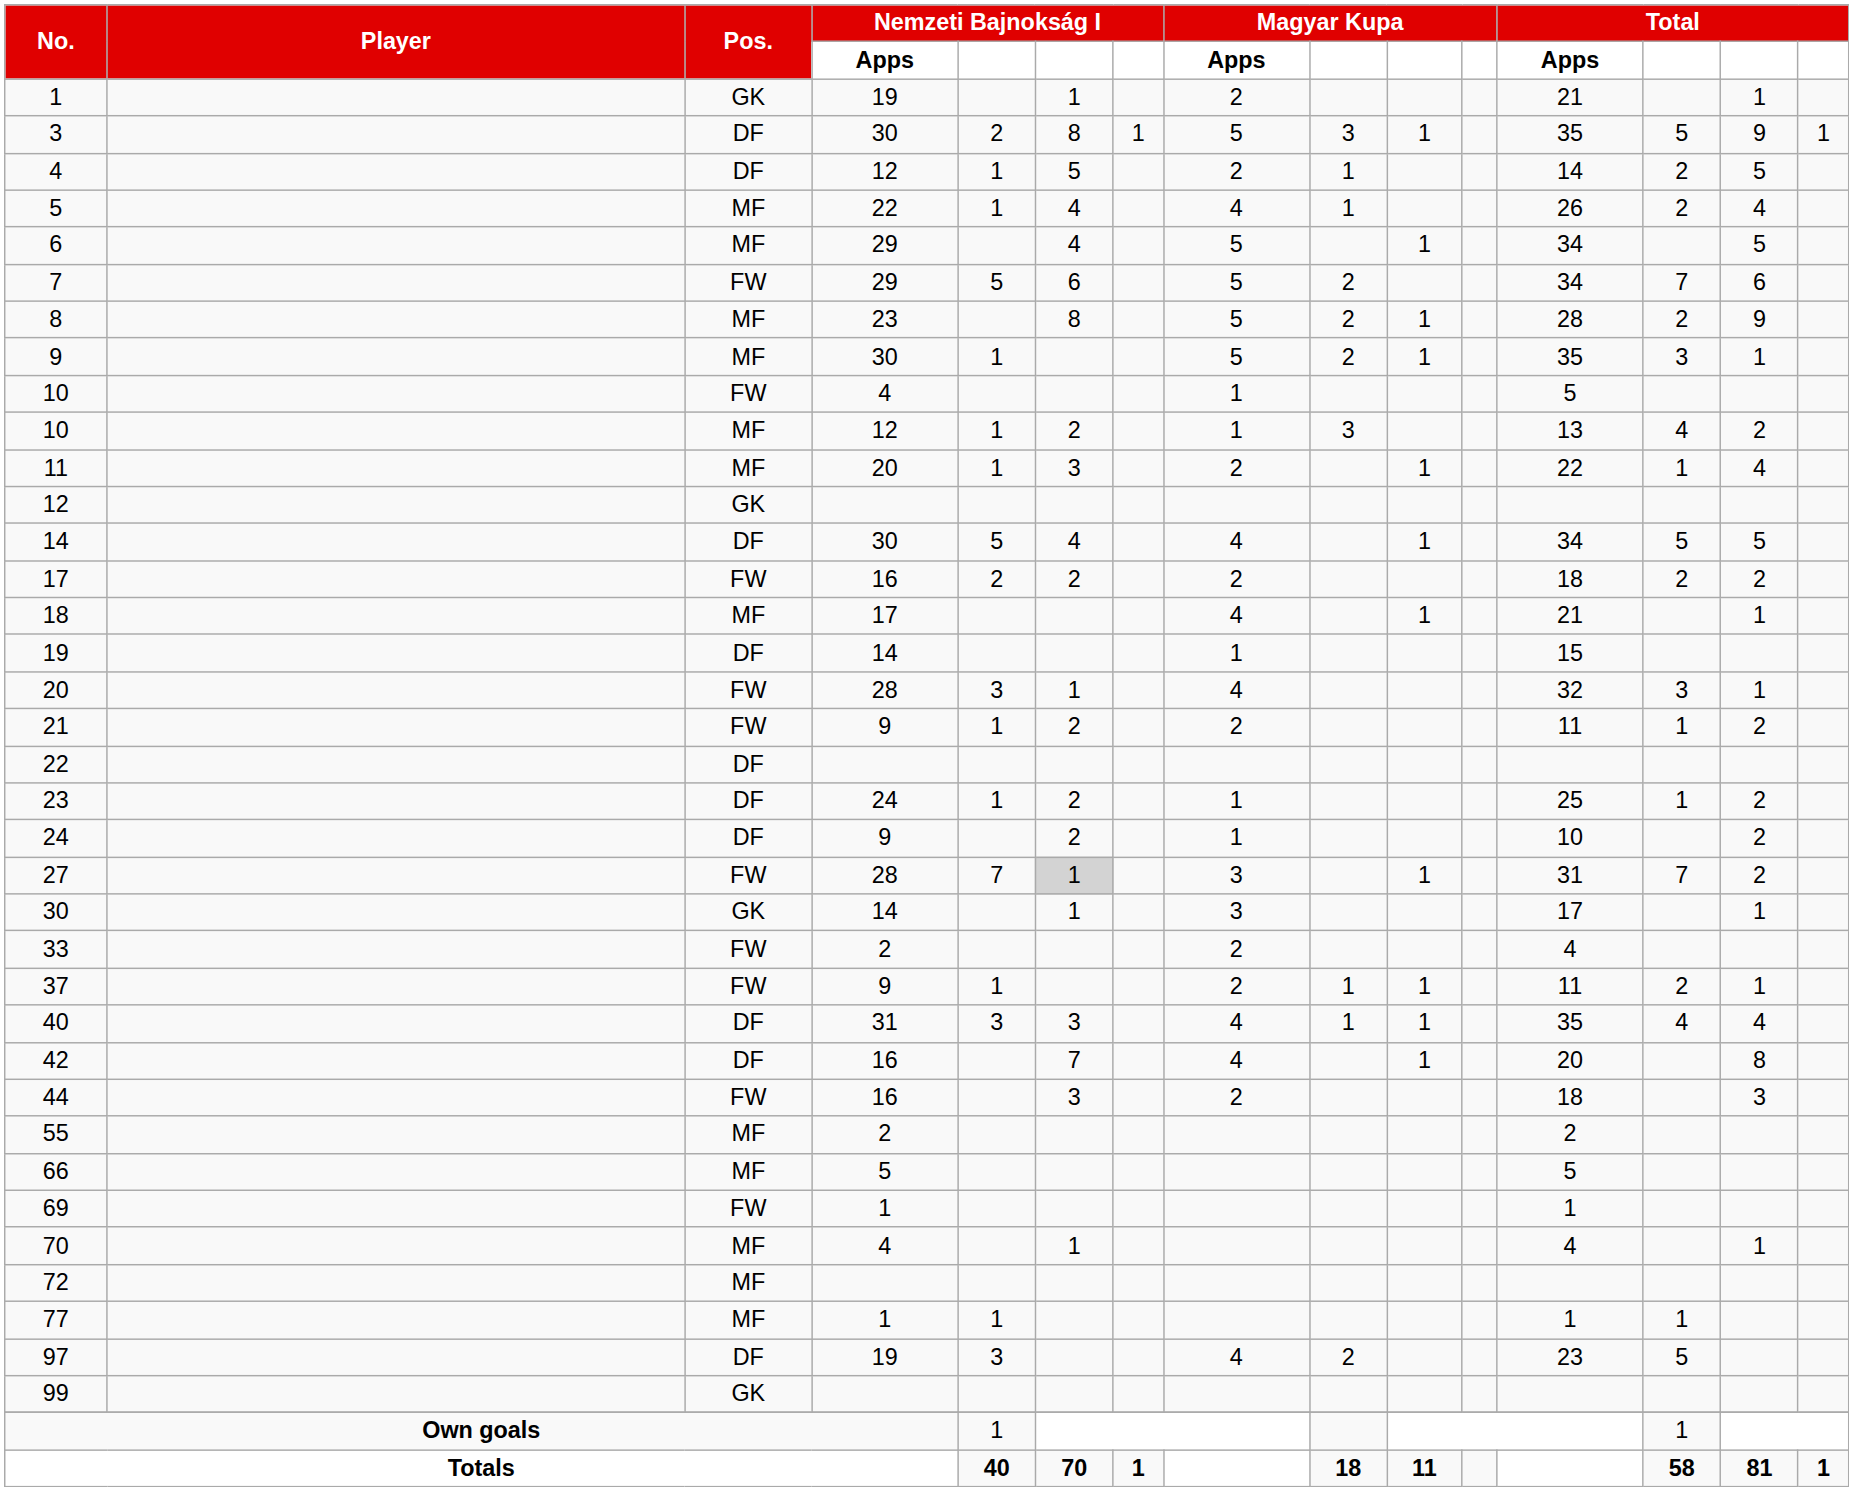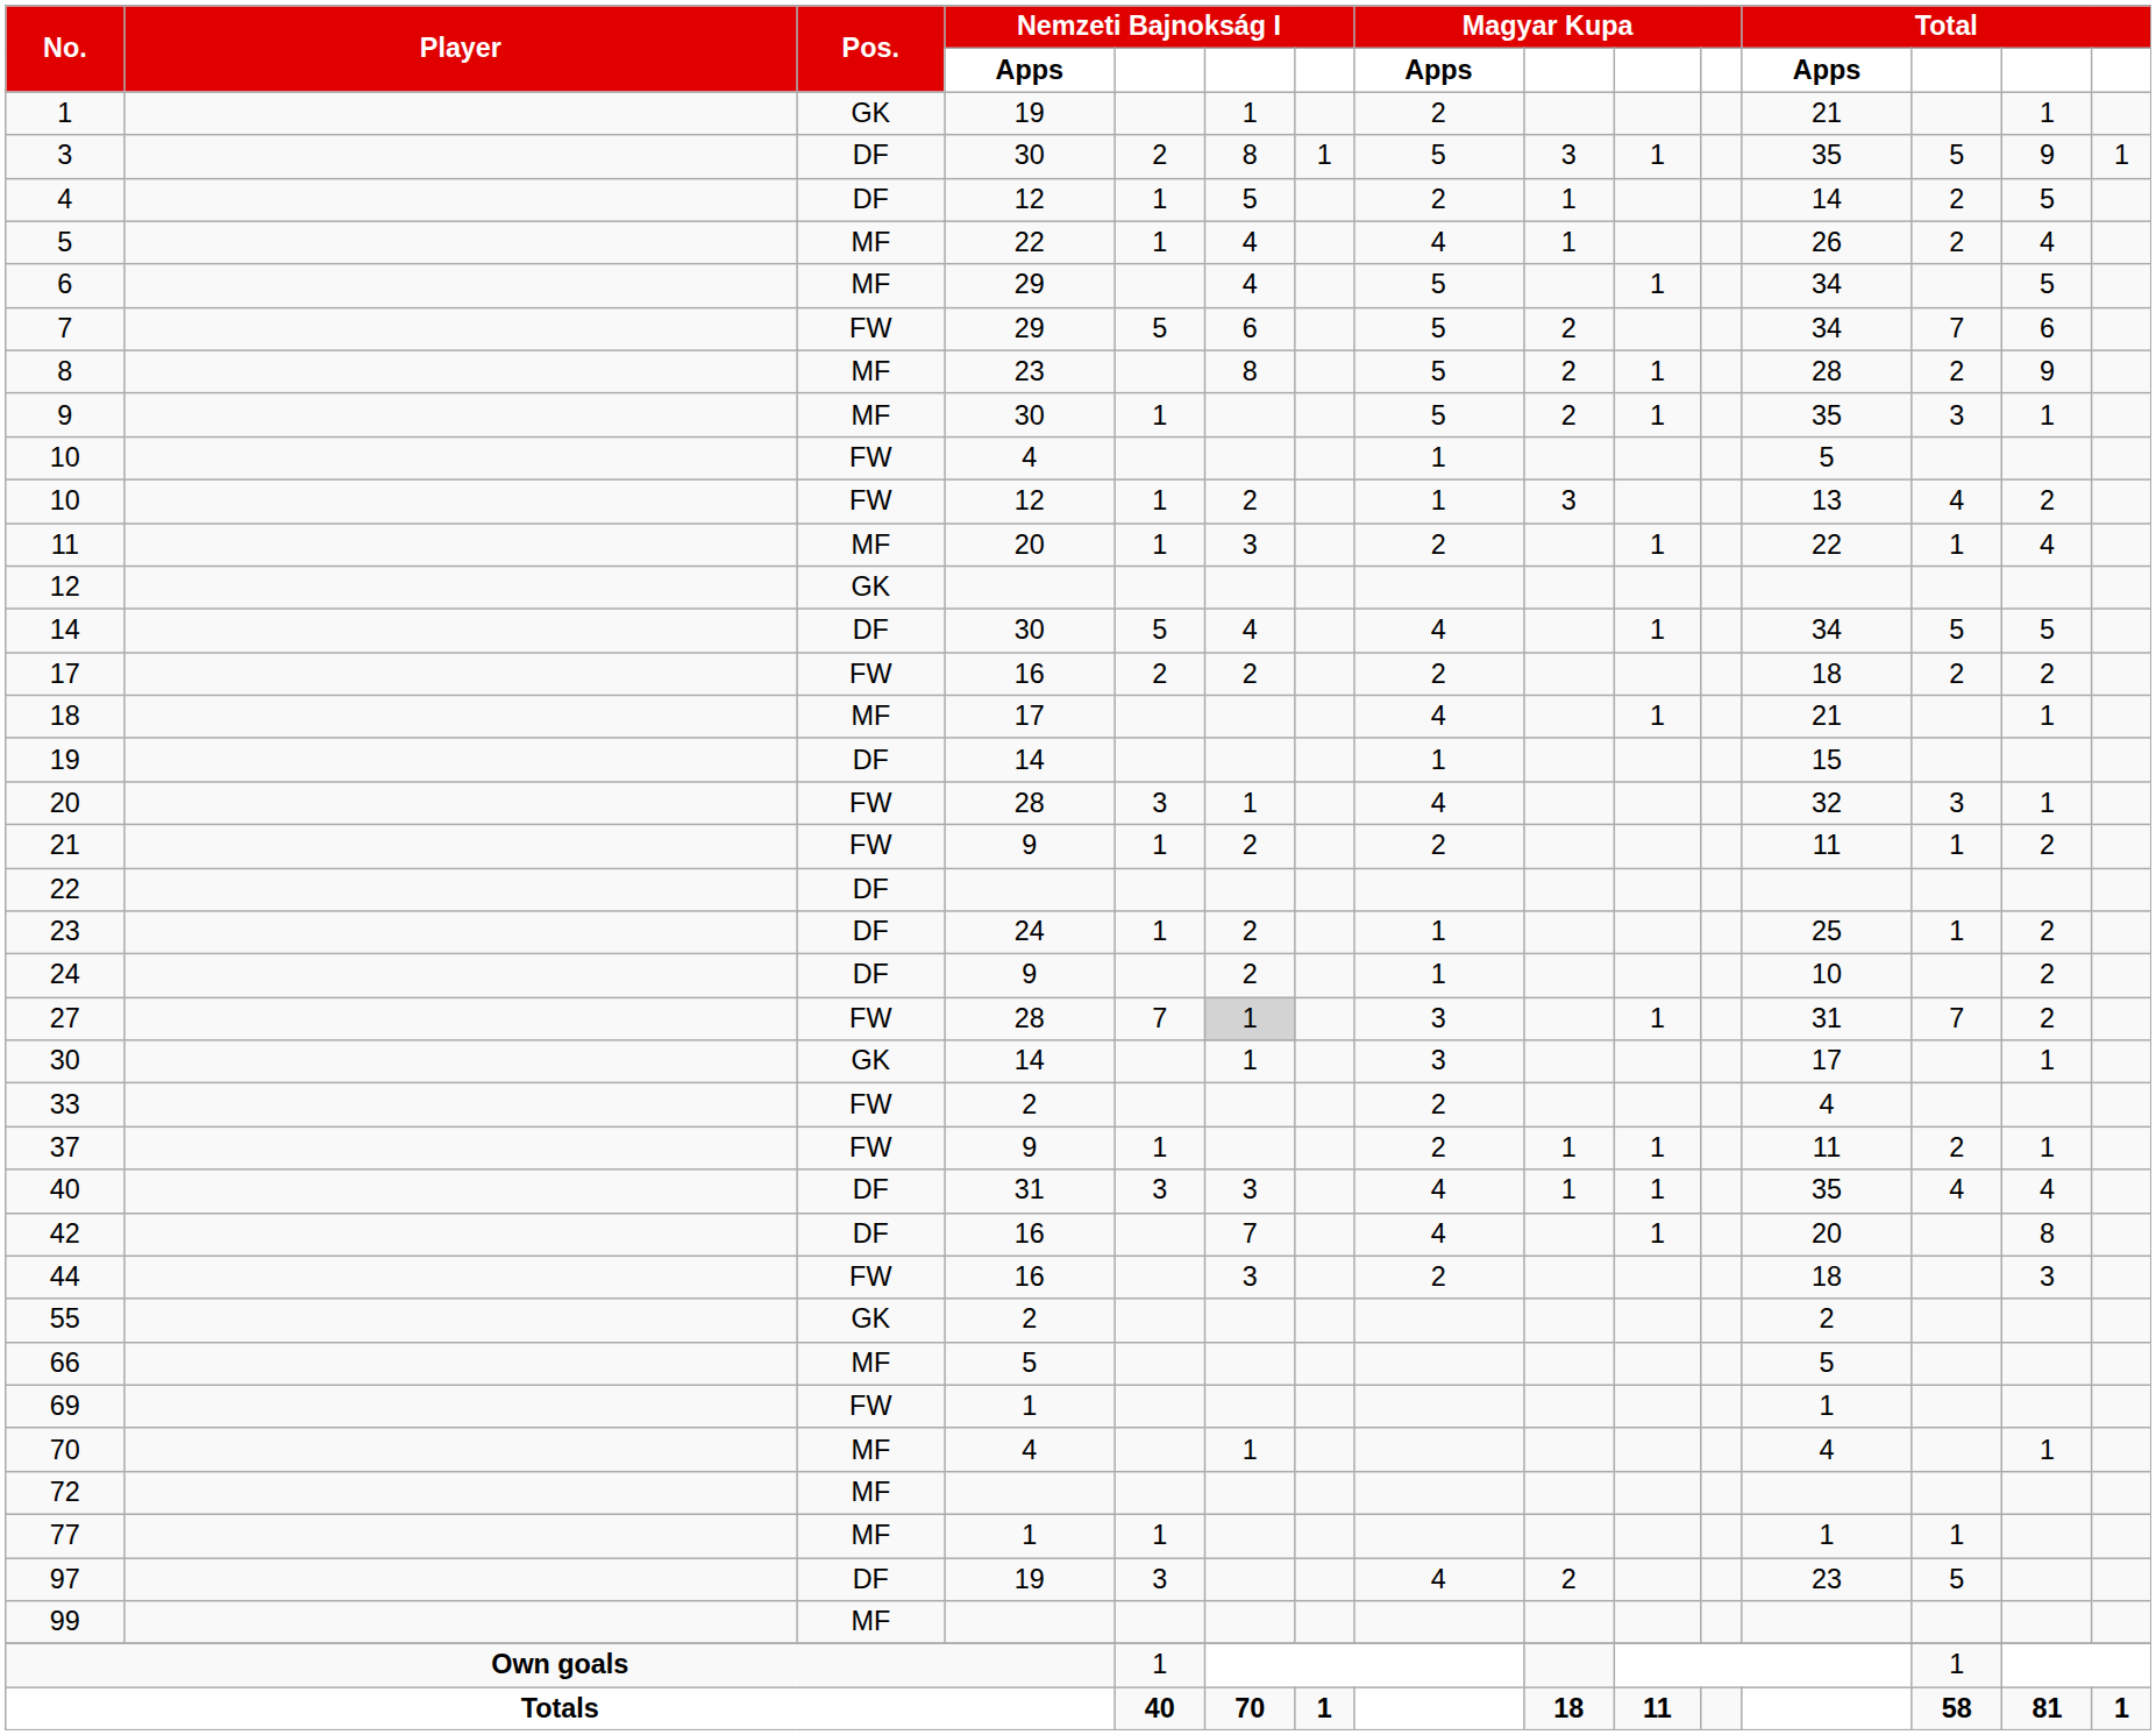 <table class="wikitable sortable alternance" style="text-align:center;width:100%">
 <tr>
 <th rowspan="2" style="background-color:#E00000;color:white;width:5px">No.</th>
 <th rowspan="2" style="background-color:#E00000;color:white;width:180px">Player</th>
 <th rowspan="2" style="background-color:#E00000;color:white;width:5px">Pos.</th>
 <th colspan="4" style="background:#E00000;color:white">Nemzeti Bajnokság I</th>
 <th colspan="4" style="background:#E00000;color:white">Magyar Kupa</th>
 <th colspan="4" style="background:#E00000;color:white">Total</th>
 </tr>
 <tr style="text-align:center">
 <th width="4" style="background-color:white;color:black">Apps</th>
 <th width="4" style="background-color:white"></th>
 <th width="4" style="background-color:white"></th>
 <th width="4" style="background-color:white"></th>
 <th width="4" style="background-color:white;color:black">Apps</th>
 <th width="4" style="background-color:white"></th>
 <th width="4" style="background-color:white"></th>
 <th width="4" style="background-color:white"></th>
 <th width="4" style="background-color:white;color:black">Apps</th>
 <th width="4" style="background-color:white"></th>
 <th width="4" style="background-color:white"></th>
 <th width="4" style="background-color:white"></th>
 </tr>
 <tr>
 <td>1</td>
 <td> </td>
 <td>GK</td>
 <td>19</td>
 <td></td>
 <td>1</td>
 <td></td>
 <td>2</td>
 <td></td>
 <td></td>
 <td></td>
 <td>21</td>
 <td></td>
 <td>1</td>
 <td></td>
 </tr>
 <tr>
 <td>3</td>
 <td> </td>
 <td>DF</td>
 <td>30</td>
 <td>2</td>
 <td>8</td>
 <td>1</td>
 <td>5</td>
 <td>3</td>
 <td>1</td>
 <td></td>
 <td>35</td>
 <td>5</td>
 <td>9</td>
 <td>1</td>
 </tr>
 <tr>
 <td>4</td>
 <td> </td>
 <td>DF</td>
 <td>12</td>
 <td>1</td>
 <td>5</td>
 <td></td>
 <td>2</td>
 <td>1</td>
 <td></td>
 <td></td>
 <td>14</td>
 <td>2</td>
 <td>5</td>
 <td></td>
 </tr>
 <tr>
 <td>5</td>
 <td> </td>
 <td>MF</td>
 <td>22</td>
 <td>1</td>
 <td>4</td>
 <td></td>
 <td>4</td>
 <td>1</td>
 <td></td>
 <td></td>
 <td>26</td>
 <td>2</td>
 <td>4</td>
 <td></td>
 </tr>
 <tr>
 <td>6</td>
 <td> </td>
 <td>MF</td>
 <td>29</td>
 <td></td>
 <td>4</td>
 <td></td>
 <td>5</td>
 <td></td>
 <td>1</td>
 <td></td>
 <td>34</td>
 <td></td>
 <td>5</td>
 <td></td>
 </tr>
 <tr>
 <td>7</td>
 <td> </td>
 <td>FW</td>
 <td>29</td>
 <td>5</td>
 <td>6</td>
 <td></td>
 <td>5</td>
 <td>2</td>
 <td></td>
 <td></td>
 <td>34</td>
 <td>7</td>
 <td>6</td>
 <td></td>
 </tr>
 <tr>
 <td>8</td>
 <td> </td>
 <td>MF</td>
 <td>23</td>
 <td></td>
 <td>8</td>
 <td></td>
 <td>5</td>
 <td>2</td>
 <td>1</td>
 <td></td>
 <td>28</td>
 <td>2</td>
 <td>9</td>
 <td></td>
 </tr>
 <tr>
 <td>9</td>
 <td> </td>
 <td>MF</td>
 <td>30</td>
 <td>1</td>
 <td></td>
 <td></td>
 <td>5</td>
 <td>2</td>
 <td>1</td>
 <td></td>
 <td>35</td>
 <td>3</td>
 <td>1</td>
 <td></td>
 </tr>
 <tr>
 <td>10</td>
 <td> </td>
 <td>FW</td>
 <td>4</td>
 <td></td>
 <td></td>
 <td></td>
 <td>1</td>
 <td></td>
 <td></td>
 <td></td>
 <td>5</td>
 <td></td>
 <td></td>
 <td></td>
 </tr>
 <tr>
 <td>10</td>
 <td> </td>
-<td>MF</td>
+<td>FW</td>
 <td>12</td>
 <td>1</td>
 <td>2</td>
 <td></td>
 <td>1</td>
 <td>3</td>
 <td></td>
 <td></td>
 <td>13</td>
 <td>4</td>
 <td>2</td>
 <td></td>
 </tr>
 <tr>
 <td>11</td>
 <td> </td>
 <td>MF</td>
 <td>20</td>
 <td>1</td>
 <td>3</td>
 <td></td>
 <td>2</td>
 <td></td>
 <td>1</td>
 <td></td>
 <td>22</td>
 <td>1</td>
 <td>4</td>
 <td></td>
 </tr>
 <tr>
 <td>12</td>
 <td> </td>
 <td>GK</td>
 <td></td>
 <td></td>
 <td></td>
 <td></td>
 <td></td>
 <td></td>
 <td></td>
 <td></td>
 <td></td>
 <td></td>
 <td></td>
 <td></td>
 </tr>
 <tr>
 <td>14</td>
 <td> </td>
 <td>DF</td>
 <td>30</td>
 <td>5</td>
 <td>4</td>
 <td></td>
 <td>4</td>
 <td></td>
 <td>1</td>
 <td></td>
 <td>34</td>
 <td>5</td>
 <td>5</td>
 <td></td>
 </tr>
 <tr>
 <td>17</td>
 <td> </td>
 <td>FW</td>
 <td>16</td>
 <td>2</td>
 <td>2</td>
 <td></td>
 <td>2</td>
 <td></td>
 <td></td>
 <td></td>
 <td>18</td>
 <td>2</td>
 <td>2</td>
 <td></td>
 </tr>
 <tr>
 <td>18</td>
 <td> </td>
 <td>MF</td>
 <td>17</td>
 <td></td>
 <td></td>
 <td></td>
 <td>4</td>
 <td></td>
 <td>1</td>
 <td></td>
 <td>21</td>
 <td></td>
 <td>1</td>
 <td></td>
 </tr>
 <tr>
 <td>19</td>
 <td> </td>
 <td>DF</td>
 <td>14</td>
 <td></td>
 <td></td>
 <td></td>
 <td>1</td>
 <td></td>
 <td></td>
 <td></td>
 <td>15</td>
 <td></td>
 <td></td>
 <td></td>
 </tr>
 <tr>
 <td>20</td>
 <td> </td>
 <td>FW</td>
 <td>28</td>
 <td>3</td>
 <td>1</td>
 <td></td>
 <td>4</td>
 <td></td>
 <td></td>
 <td></td>
 <td>32</td>
 <td>3</td>
 <td>1</td>
 <td></td>
 </tr>
 <tr>
 <td>21</td>
 <td> </td>
 <td>FW</td>
 <td>9</td>
 <td>1</td>
 <td>2</td>
 <td></td>
 <td>2</td>
 <td></td>
 <td></td>
 <td></td>
 <td>11</td>
 <td>1</td>
 <td>2</td>
 <td></td>
 </tr>
 <tr>
 <td>22</td>
 <td> </td>
 <td>DF</td>
 <td></td>
 <td></td>
 <td></td>
 <td></td>
 <td></td>
 <td></td>
 <td></td>
 <td></td>
 <td></td>
 <td></td>
 <td></td>
 <td></td>
 </tr>
 <tr>
 <td>23</td>
 <td> </td>
 <td>DF</td>
 <td>24</td>
 <td>1</td>
 <td>2</td>
 <td></td>
 <td>1</td>
 <td></td>
 <td></td>
 <td></td>
 <td>25</td>
 <td>1</td>
 <td>2</td>
 <td></td>
 </tr>
 <tr>
 <td>24</td>
 <td> </td>
 <td>DF</td>
 <td>9</td>
 <td></td>
 <td>2</td>
 <td></td>
 <td>1</td>
 <td></td>
 <td></td>
 <td></td>
 <td>10</td>
 <td></td>
 <td>2</td>
 <td></td>
 </tr>
 <tr>
 <td>27</td>
 <td> </td>
 <td>FW</td>
 <td>28</td>
 <td>7</td>
 <td style="background: lightgrey;">1</td>
 <td></td>
 <td>3</td>
 <td></td>
 <td>1</td>
 <td></td>
 <td>31</td>
 <td>7</td>
 <td>2</td>
 <td></td>
 </tr>
 <tr>
 <td>30</td>
 <td> </td>
 <td>GK</td>
 <td>14</td>
 <td></td>
 <td>1</td>
 <td></td>
 <td>3</td>
 <td></td>
 <td></td>
 <td></td>
 <td>17</td>
 <td></td>
 <td>1</td>
 <td></td>
 </tr>
 <tr>
 <td>33</td>
 <td> </td>
 <td>FW</td>
 <td>2</td>
 <td></td>
 <td></td>
 <td></td>
 <td>2</td>
 <td></td>
 <td></td>
 <td></td>
 <td>4</td>
 <td></td>
 <td></td>
 <td></td>
 </tr>
 <tr>
 <td>37</td>
 <td> </td>
 <td>FW</td>
 <td>9</td>
 <td>1</td>
 <td></td>
 <td></td>
 <td>2</td>
 <td>1</td>
 <td>1</td>
 <td></td>
 <td>11</td>
 <td>2</td>
 <td>1</td>
 <td></td>
 </tr>
 <tr>
 <td>40</td>
 <td> </td>
 <td>DF</td>
 <td>31</td>
 <td>3</td>
 <td>3</td>
 <td></td>
 <td>4</td>
 <td>1</td>
 <td>1</td>
 <td></td>
 <td>35</td>
 <td>4</td>
 <td>4</td>
 <td></td>
 </tr>
 <tr>
 <td>42</td>
 <td> </td>
 <td>DF</td>
 <td>16</td>
 <td></td>
 <td>7</td>
 <td></td>
 <td>4</td>
 <td></td>
 <td>1</td>
 <td></td>
 <td>20</td>
 <td></td>
 <td>8</td>
 <td></td>
 </tr>
 <tr>
 <td>44</td>
 <td> </td>
 <td>FW</td>
 <td>16</td>
 <td></td>
 <td>3</td>
 <td></td>
 <td>2</td>
 <td></td>
 <td></td>
 <td></td>
 <td>18</td>
 <td></td>
 <td>3</td>
 <td></td>
 </tr>
 <tr>
 <td>55</td>
 <td> </td>
-<td>MF</td>
+<td>GK</td>
 <td>2</td>
 <td></td>
 <td></td>
 <td></td>
 <td></td>
 <td></td>
 <td></td>
 <td></td>
 <td>2</td>
 <td></td>
 <td></td>
 <td></td>
 </tr>
 <tr>
 <td>66</td>
 <td> </td>
 <td>MF</td>
 <td>5</td>
 <td></td>
 <td></td>
 <td></td>
 <td></td>
 <td></td>
 <td></td>
 <td></td>
 <td>5</td>
 <td></td>
 <td></td>
 <td></td>
 </tr>
 <tr>
 <td>69</td>
 <td> </td>
 <td>FW</td>
 <td>1</td>
 <td></td>
 <td></td>
 <td></td>
 <td></td>
 <td></td>
 <td></td>
 <td></td>
 <td>1</td>
 <td></td>
 <td></td>
 <td></td>
 </tr>
 <tr>
 <td>70</td>
 <td> </td>
 <td>MF</td>
 <td>4</td>
 <td></td>
 <td>1</td>
 <td></td>
 <td></td>
 <td></td>
 <td></td>
 <td></td>
 <td>4</td>
 <td></td>
 <td>1</td>
 <td></td>
 </tr>
 <tr>
 <td>72</td>
 <td> </td>
 <td>MF</td>
 <td></td>
 <td></td>
 <td></td>
 <td></td>
 <td></td>
 <td></td>
 <td></td>
 <td></td>
 <td></td>
 <td></td>
 <td></td>
 <td></td>
 </tr>
 <tr>
 <td>77</td>
 <td> </td>
 <td>MF</td>
 <td>1</td>
 <td>1</td>
 <td></td>
 <td></td>
 <td></td>
 <td></td>
 <td></td>
 <td></td>
 <td>1</td>
 <td>1</td>
 <td></td>
 <td></td>
 </tr>
 <tr>
 <td>97</td>
 <td> </td>
 <td>DF</td>
 <td>19</td>
 <td>3</td>
 <td></td>
 <td></td>
 <td>4</td>
 <td>2</td>
 <td></td>
 <td></td>
 <td>23</td>
 <td>5</td>
 <td></td>
 <td></td>
 </tr>
 <tr>
 <td>99</td>
 <td> </td>
-<td>GK</td>
+<td>MF</td>
 <td></td>
 <td></td>
 <td></td>
 <td></td>
 <td></td>
 <td></td>
 <td></td>
 <td></td>
 <td></td>
 <td></td>
 <td></td>
 <td></td>
 </tr>
 <tr>
 </tr>
 <tr class="sortbottom">
 <td colspan="4"><strong>Own goals</strong></td>
 <td>1</td>
 <td colspan="3" style="background:white;text-align:center"></td>
 <td></td>
 <td colspan="3" style="background:white;text-align:center"></td>
 <td>1</td>
 <td colspan="2" style="background:white;text-align:center"></td>
 </tr>
 <tr class="sortbottom">
 <td colspan="4" style="background:white;text-align:center"><strong>Totals</strong></td>
 <td><strong>40</strong></td>
 <td><strong>70</strong></td>
 <td><strong>1</strong></td>
 <td rowspan="3" style="background:white;text-align:center"></td>
 <td><strong>18</strong></td>
 <td><strong>11</strong></td>
 <td></td>
 <td rowspan="3" style="background:white;text-align:center"></td>
 <td><strong>58</strong></td>
 <td><strong>81</strong></td>
 <td><strong>1</strong></td>
 </tr>
 </table>
